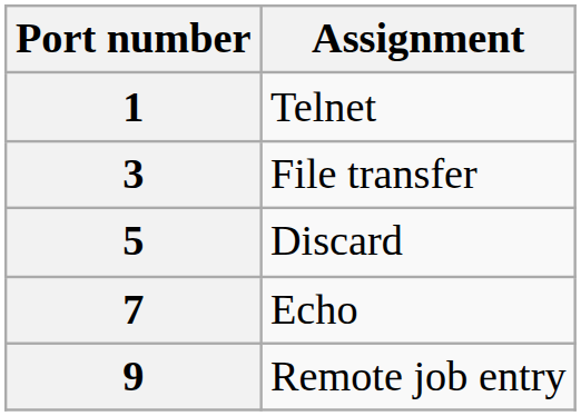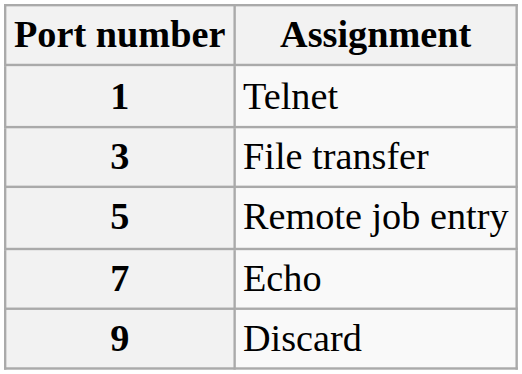 <table class="wikitable">
 <tr>
 <th scope="col">Port number</th>
 <th scope="col">Assignment</th>
 </tr>
 <tr>
 <th scope="row">1</th>
 <td>Telnet</td>
 </tr>
 <tr>
 <th scope="row">3</th>
 <td>File transfer</td>
 </tr>
 <tr>
 <th scope="row">5</th>
-<td>Discard</td>
+<td>Remote job entry</td>
 </tr>
 <tr>
 <th scope="row">7</th>
 <td>Echo</td>
 </tr>
 <tr>
 <th scope="row">9</th>
-<td>Remote job entry</td>
+<td>Discard</td>
 </tr>
 </table>
